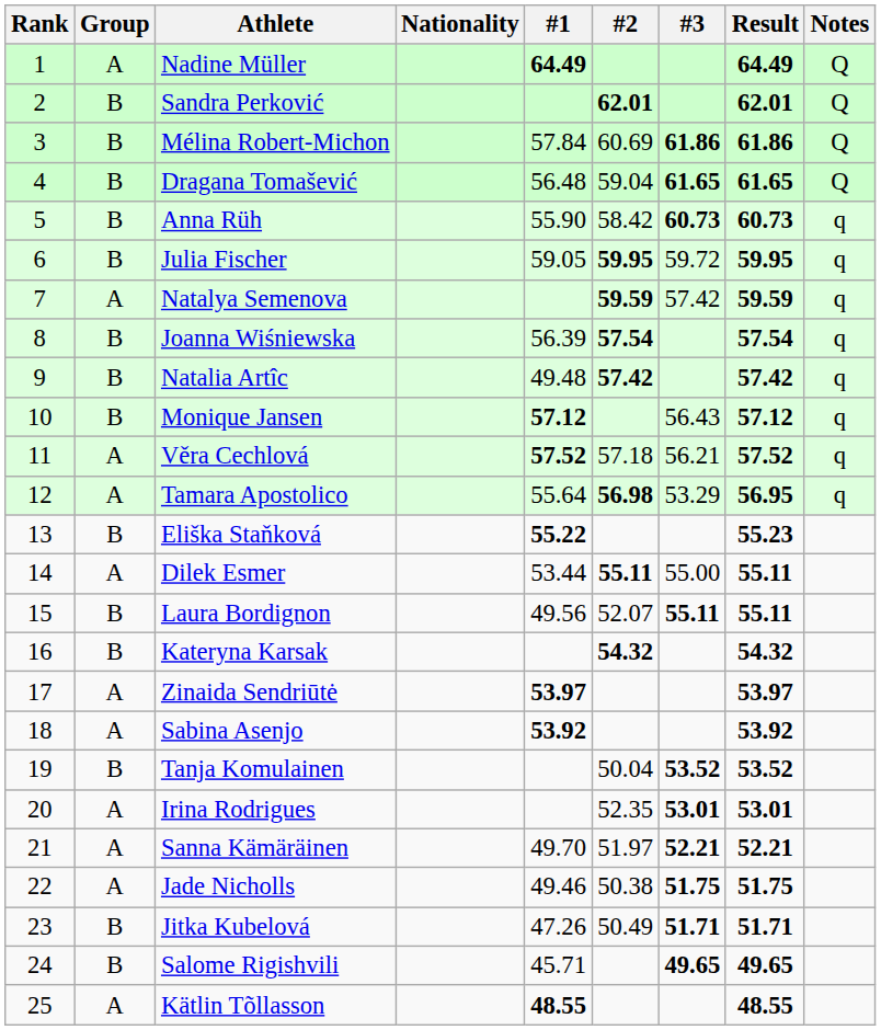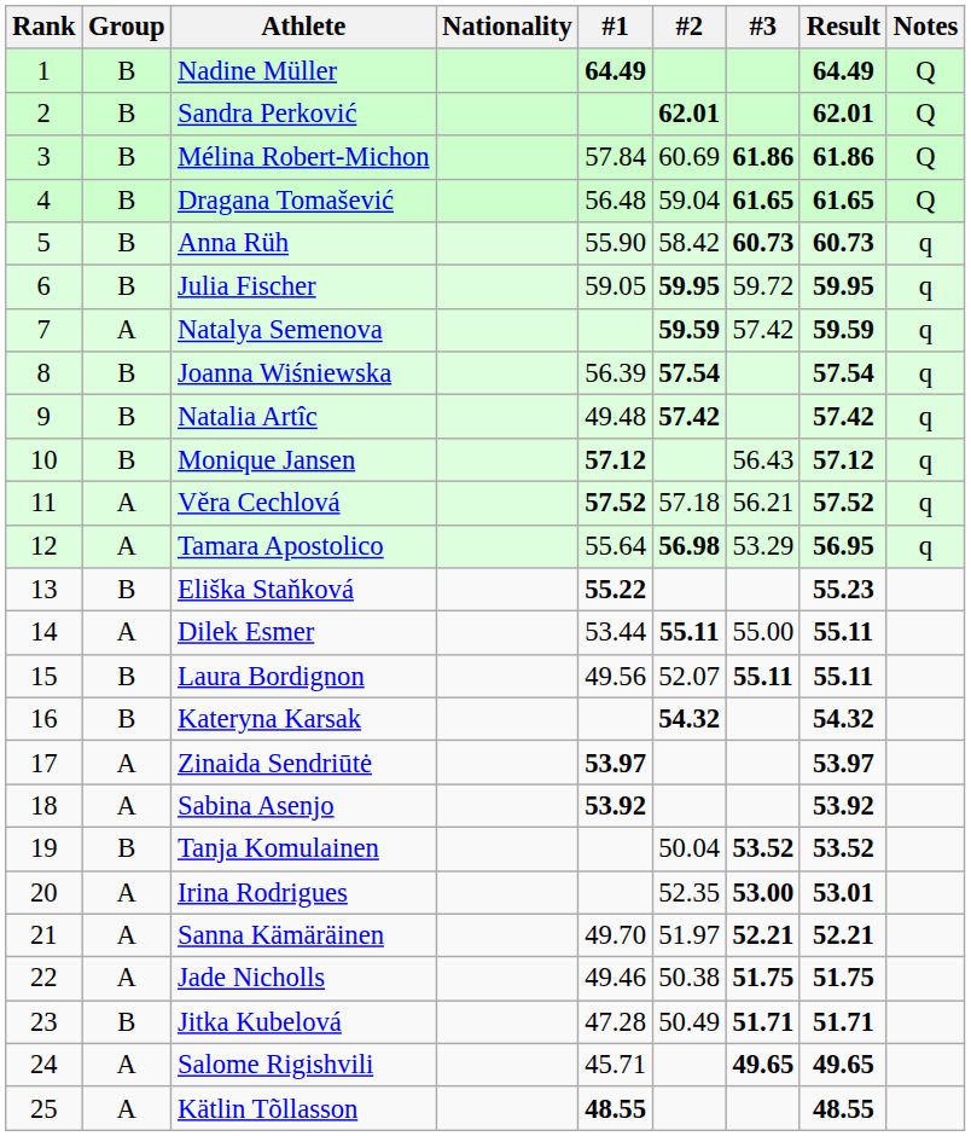 <table class="wikitable sortable" style="text-align:center">
 <tr>
 <th>Rank</th>
 <th>Group</th>
 <th>Athlete</th>
 <th>Nationality</th>
 <th>#1</th>
 <th>#2</th>
 <th>#3</th>
 <th>Result</th>
 <th>Notes</th>
 </tr>
 <tr bgcolor=ccffcc>
 <td>1</td>
-<td>A</td>
+<td>B</td>
 <td align="left"><a href='#'>Nadine Müller</a></td>
 <td align=left></td>
 <td><strong>64.49</strong></td>
 <td></td>
 <td></td>
 <td><strong>64.49</strong></td>
 <td>Q</td>
 </tr>
 <tr bgcolor=ccffcc>
 <td>2</td>
 <td>B</td>
 <td align="left"><a href='#'>Sandra Perković</a></td>
 <td align=left></td>
 <td></td>
 <td><strong>62.01</strong></td>
 <td></td>
 <td><strong>62.01</strong></td>
 <td>Q</td>
 </tr>
 <tr bgcolor=ccffcc>
 <td>3</td>
 <td>B</td>
 <td align="left"><a href='#'>Mélina Robert-Michon</a></td>
 <td align=left></td>
 <td>57.84</td>
 <td>60.69</td>
 <td><strong>61.86</strong></td>
 <td><strong>61.86</strong></td>
 <td>Q</td>
 </tr>
 <tr bgcolor=ccffcc>
 <td>4</td>
 <td>B</td>
 <td align="left"><a href='#'>Dragana Tomašević</a></td>
 <td align=left></td>
 <td>56.48</td>
 <td>59.04</td>
 <td><strong>61.65</strong></td>
 <td><strong>61.65</strong></td>
 <td>Q</td>
 </tr>
 <tr bgcolor=ddffdd>
 <td>5</td>
 <td>B</td>
 <td align="left"><a href='#'>Anna Rüh</a></td>
 <td align=left></td>
 <td>55.90</td>
 <td>58.42</td>
 <td><strong>60.73</strong></td>
 <td><strong>60.73</strong></td>
 <td>q</td>
 </tr>
 <tr bgcolor=ddffdd>
 <td>6</td>
 <td>B</td>
 <td align="left"><a href='#'>Julia Fischer</a></td>
 <td align=left></td>
 <td>59.05</td>
 <td><strong>59.95</strong></td>
 <td>59.72</td>
 <td><strong>59.95</strong></td>
 <td>q</td>
 </tr>
 <tr bgcolor=ddffdd>
 <td>7</td>
 <td>A</td>
 <td align="left"><a href='#'>Natalya Semenova</a></td>
 <td align=left></td>
 <td></td>
 <td><strong>59.59</strong></td>
 <td>57.42</td>
 <td><strong>59.59</strong></td>
 <td>q</td>
 </tr>
 <tr bgcolor=ddffdd>
 <td>8</td>
 <td>B</td>
 <td align="left"><a href='#'>Joanna Wiśniewska</a></td>
 <td align=left></td>
 <td>56.39</td>
 <td><strong>57.54</strong></td>
 <td></td>
 <td><strong>57.54</strong></td>
 <td>q</td>
 </tr>
 <tr bgcolor=ddffdd>
 <td>9</td>
 <td>B</td>
 <td align="left"><a href='#'>Natalia Artîc</a></td>
 <td align=left></td>
 <td>49.48</td>
 <td><strong>57.42</strong></td>
 <td></td>
 <td><strong>57.42</strong></td>
 <td>q</td>
 </tr>
 <tr bgcolor=ddffdd>
 <td>10</td>
 <td>B</td>
 <td align="left"><a href='#'>Monique Jansen</a></td>
 <td align=left></td>
 <td><strong>57.12</strong></td>
 <td></td>
 <td>56.43</td>
 <td><strong>57.12</strong></td>
 <td>q</td>
 </tr>
 <tr bgcolor=ddffdd>
 <td>11</td>
 <td>A</td>
 <td align="left"><a href='#'>Věra Cechlová</a></td>
 <td align=left></td>
 <td><strong>57.52</strong></td>
 <td>57.18</td>
 <td>56.21</td>
 <td><strong>57.52</strong></td>
 <td>q</td>
 </tr>
 <tr bgcolor=ddffdd>
 <td>12</td>
 <td>A</td>
 <td align="left"><a href='#'>Tamara Apostolico</a></td>
 <td align=left></td>
 <td>55.64</td>
 <td><strong>56.98</strong></td>
 <td>53.29</td>
 <td><strong>56.95</strong></td>
 <td>q</td>
 </tr>
 <tr>
 <td>13</td>
 <td>B</td>
 <td align="left"><a href='#'>Eliška Staňková</a></td>
 <td align=left></td>
 <td><strong>55.22</strong></td>
 <td></td>
 <td></td>
 <td><strong>55.23</strong></td>
 <td></td>
 </tr>
 <tr>
 <td>14</td>
 <td>A</td>
 <td align="left"><a href='#'>Dilek Esmer</a></td>
 <td align=left></td>
 <td>53.44</td>
 <td><strong>55.11</strong></td>
 <td>55.00</td>
 <td><strong>55.11</strong></td>
 <td></td>
 </tr>
 <tr>
 <td>15</td>
 <td>B</td>
 <td align="left"><a href='#'>Laura Bordignon</a></td>
 <td align=left></td>
 <td>49.56</td>
 <td>52.07</td>
 <td><strong>55.11</strong></td>
 <td><strong>55.11</strong></td>
 <td></td>
 </tr>
 <tr>
 <td>16</td>
 <td>B</td>
 <td align="left"><a href='#'>Kateryna Karsak</a></td>
 <td align=left></td>
 <td></td>
 <td><strong>54.32</strong></td>
 <td></td>
 <td><strong>54.32</strong></td>
 <td></td>
 </tr>
 <tr>
 <td>17</td>
 <td>A</td>
 <td align="left"><a href='#'>Zinaida Sendriūtė</a></td>
 <td align=left></td>
 <td><strong>53.97</strong></td>
 <td></td>
 <td></td>
 <td><strong>53.97</strong></td>
 <td></td>
 </tr>
 <tr>
 <td>18</td>
 <td>A</td>
 <td align="left"><a href='#'>Sabina Asenjo</a></td>
 <td align=left></td>
 <td><strong>53.92</strong></td>
 <td></td>
 <td></td>
 <td><strong>53.92</strong></td>
 <td></td>
 </tr>
 <tr>
 <td>19</td>
 <td>B</td>
 <td align="left"><a href='#'>Tanja Komulainen</a></td>
 <td align=left></td>
 <td></td>
 <td>50.04</td>
 <td><strong>53.52</strong></td>
 <td><strong>53.52</strong></td>
 <td></td>
 </tr>
 <tr>
 <td>20</td>
 <td>A</td>
 <td align="left"><a href='#'>Irina Rodrigues</a></td>
 <td align=left></td>
 <td></td>
 <td>52.35</td>
-<td><strong>53.01</strong></td>
+<td><strong>53.00</strong></td>
 <td><strong>53.01</strong></td>
 <td></td>
 </tr>
 <tr>
 <td>21</td>
 <td>A</td>
 <td align="left"><a href='#'>Sanna Kämäräinen</a></td>
 <td align=left></td>
 <td>49.70</td>
 <td>51.97</td>
 <td><strong>52.21</strong></td>
 <td><strong>52.21</strong></td>
 <td></td>
 </tr>
 <tr>
 <td>22</td>
 <td>A</td>
 <td align="left"><a href='#'>Jade Nicholls</a></td>
 <td align=left></td>
 <td>49.46</td>
 <td>50.38</td>
 <td><strong>51.75</strong></td>
 <td><strong>51.75</strong></td>
 <td></td>
 </tr>
 <tr>
 <td>23</td>
 <td>B</td>
 <td align="left"><a href='#'>Jitka Kubelová</a></td>
 <td align=left></td>
-<td>47.26</td>
+<td>47.28</td>
 <td>50.49</td>
 <td><strong>51.71</strong></td>
 <td><strong>51.71</strong></td>
 <td></td>
 </tr>
 <tr>
 <td>24</td>
-<td>B</td>
+<td>A</td>
 <td align="left"><a href='#'>Salome Rigishvili</a></td>
 <td align=left></td>
 <td>45.71</td>
 <td></td>
 <td><strong>49.65</strong></td>
 <td><strong>49.65</strong></td>
 <td></td>
 </tr>
 <tr>
 <td>25</td>
 <td>A</td>
 <td align="left"><a href='#'>Kätlin Tõllasson</a></td>
 <td align=left></td>
 <td><strong>48.55</strong></td>
 <td></td>
 <td></td>
 <td><strong>48.55</strong></td>
 <td></td>
 </tr>
 </table>
